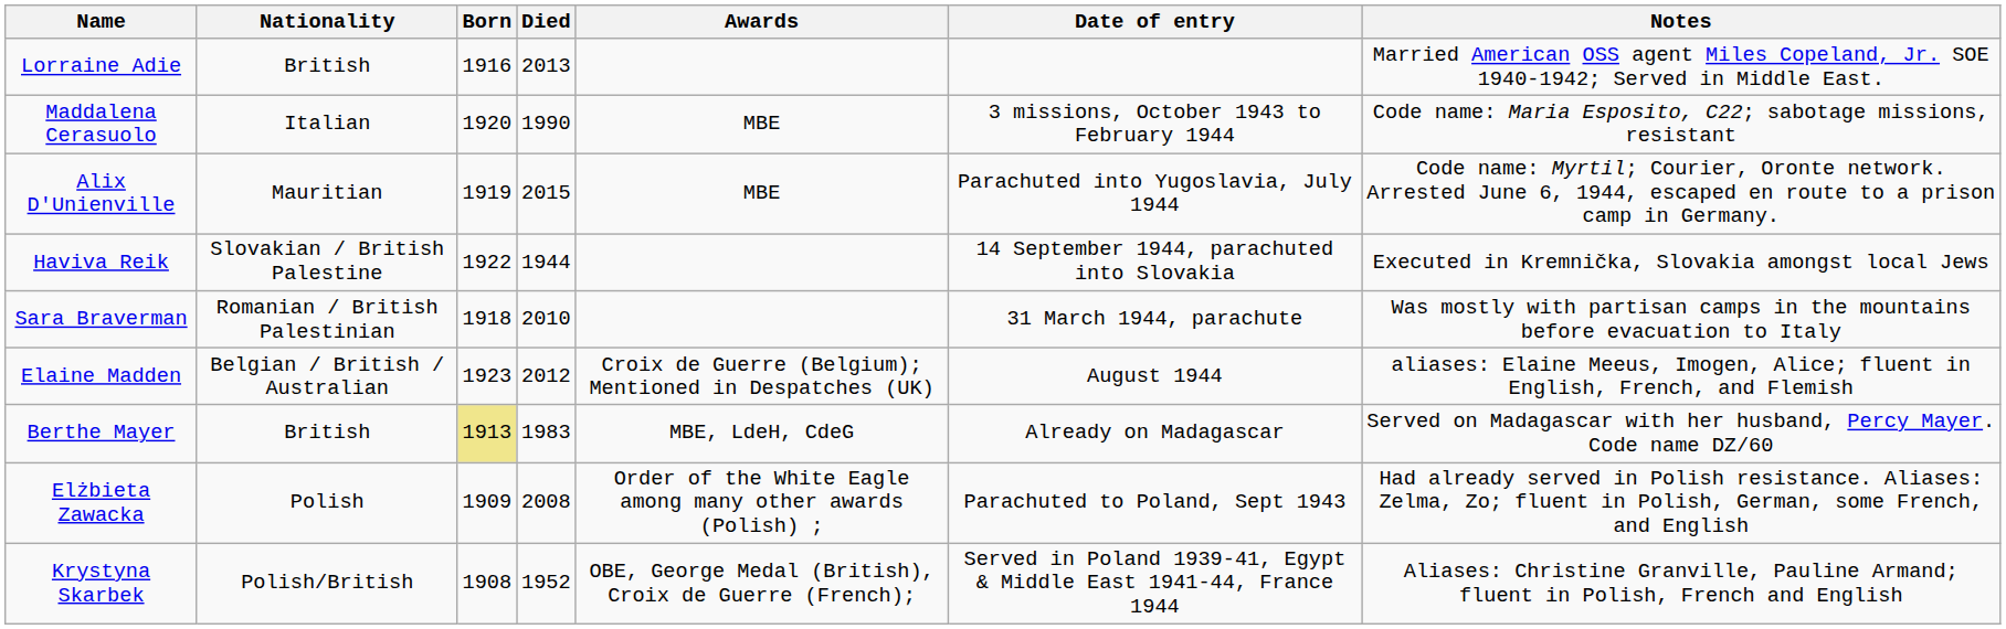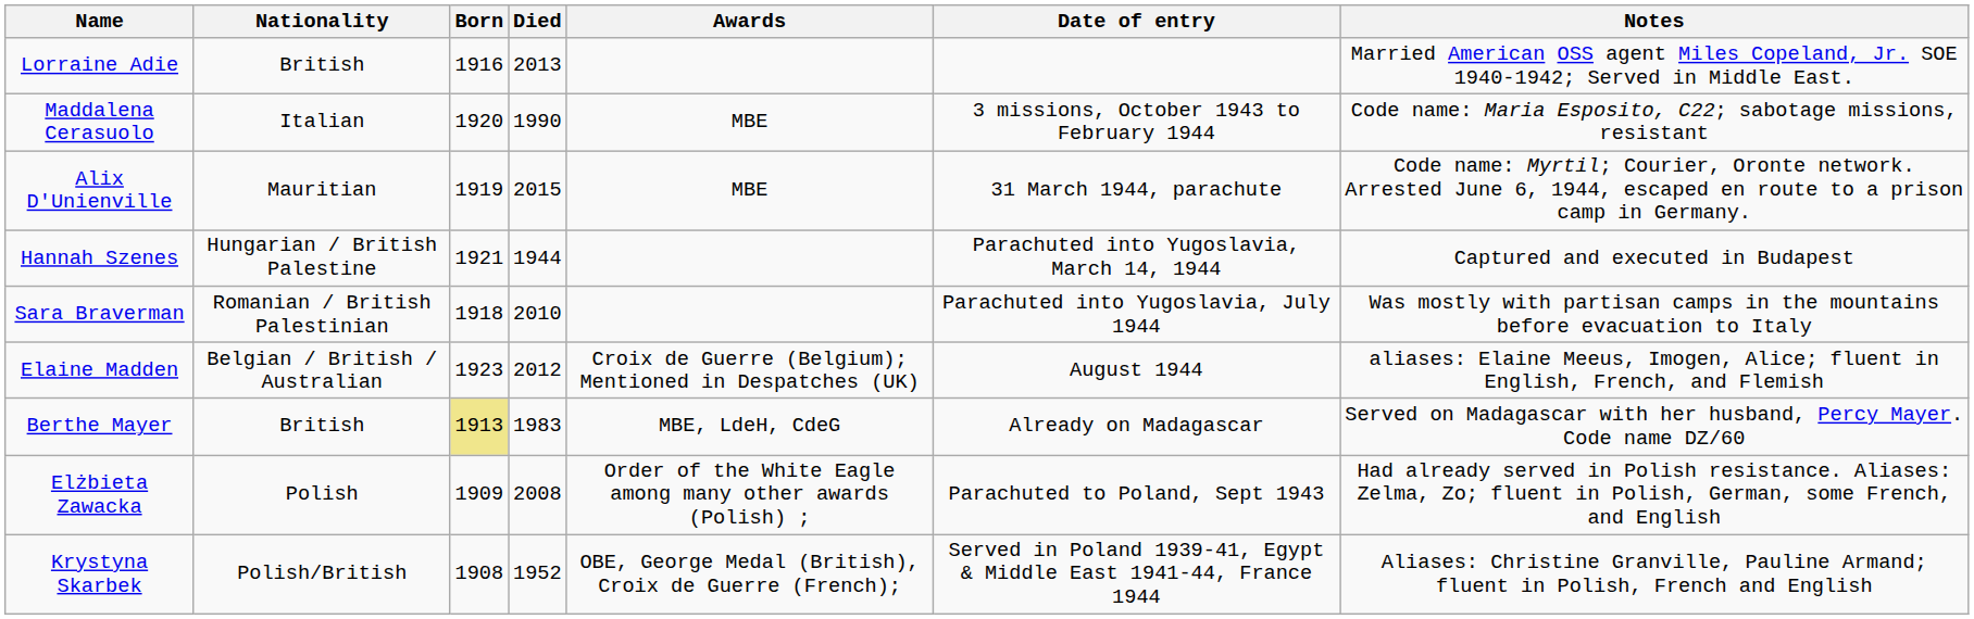 <table class="wikitable" style="text-align:center;width:100%;">
 <tr>
 <th>Name</th>
 <th>Nationality</th>
 <th>Born</th>
 <th>Died</th>
 <th>Awards</th>
 <th>Date of entry</th>
 <th>Notes</th>
 </tr>
 <tr>
 <td><a href='#'>Lorraine Adie</a></td>
 <td>British</td>
 <td>1916</td>
 <td>2013</td>
 <td></td>
 <td></td>
 <td>Married <a href='#'>American</a> <a href='#'>OSS</a> agent <a href='#'>Miles Copeland, Jr.</a> SOE 1940-1942; Served in Middle East.</td>
 </tr>
 <tr>
 <td><a href='#'>Maddalena Cerasuolo</a></td>
 <td>Italian</td>
 <td>1920</td>
 <td>1990</td>
 <td>MBE</td>
 <td>3 missions, October 1943 to February 1944</td>
 <td>Code name: <em>Maria Esposito, C22</em>; sabotage missions, resistant</td>
 </tr>
 <tr>
 <td><a href='#'>Alix D'Unienville</a></td>
 <td>Mauritian</td>
 <td>1919</td>
 <td>2015</td>
 <td>MBE</td>
-<td>Parachuted into Yugoslavia, July 1944</td>
+<td>31 March 1944, parachute</td>
 <td>Code name: <em>Myrtil</em>; Courier, Oronte network. Arrested June 6, 1944, escaped en route to a prison camp in Germany.</td>
 </tr>
 <tr>
-<td><a href='#'>Haviva Reik</a></td>
-<td>Slovakian / British Palestine</td>
-<td>1922</td>
+<td><a href='#'>Hannah Szenes</a></td>
+<td>Hungarian / British Palestine</td>
+<td>1921</td>
 <td>1944</td>
 <td></td>
-<td>14 September 1944, parachuted into Slovakia</td>
-<td>Executed in Kremnička, Slovakia amongst local Jews</td>
+<td>Parachuted into Yugoslavia, March 14, 1944</td>
+<td>Captured and executed in Budapest</td>
 </tr>
 <tr>
 <td><a href='#'>Sara Braverman</a></td>
 <td>Romanian / British Palestinian</td>
 <td>1918</td>
 <td>2010</td>
 <td></td>
-<td>31 March 1944, parachute</td>
+<td>Parachuted into Yugoslavia, July 1944</td>
 <td>Was mostly with partisan camps in the mountains before evacuation to Italy</td>
 </tr>
 <tr>
 <td><a href='#'>Elaine Madden</a></td>
 <td>Belgian / British / Australian</td>
 <td>1923</td>
 <td>2012</td>
 <td>Croix de Guerre (Belgium); Mentioned in Despatches (UK)</td>
 <td>August 1944</td>
 <td>aliases: Elaine Meeus, Imogen, Alice; fluent in English, French, and Flemish</td>
 </tr>
 <tr>
 <td><a href='#'>Berthe Mayer</a></td>
 <td>British</td>
 <td style="background: khaki;">1913</td>
 <td>1983</td>
 <td>MBE, LdeH, CdeG</td>
 <td>Already on Madagascar</td>
 <td>Served on Madagascar with her husband, <a href='#'>Percy Mayer</a>. Code name DZ/60</td>
 </tr>
 <tr>
 <td><a href='#'>Elżbieta Zawacka</a></td>
 <td>Polish</td>
 <td>1909</td>
 <td>2008</td>
 <td>Order of the White Eagle among many other awards (Polish) ;</td>
 <td>Parachuted to Poland, Sept 1943</td>
 <td>Had already served in Polish resistance. Aliases: Zelma, Zo; fluent in Polish, German, some French, and English</td>
 </tr>
 <tr>
 <td><a href='#'>Krystyna Skarbek</a></td>
 <td>Polish/British</td>
 <td>1908</td>
 <td>1952</td>
 <td>OBE, George Medal (British), Croix de Guerre (French);</td>
 <td>Served in Poland 1939-41, Egypt & Middle East 1941-44, France 1944</td>
 <td>Aliases: Christine Granville, Pauline Armand; fluent in Polish, French and English</td>
 </tr>
 </table>
